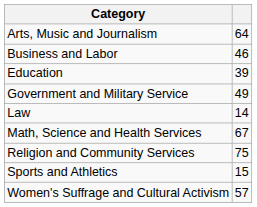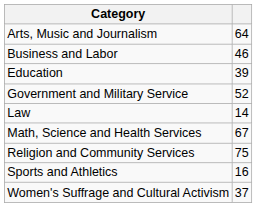 <table class="wikitable">
 <tr>
 <th>Category</th>
 <th></th>
 </tr>
 <tr>
 <td>Arts, Music and Journalism</td>
 <td>64</td>
 </tr>
 <tr>
 <td>Business and Labor</td>
 <td>46</td>
 </tr>
 <tr>
 <td>Education</td>
 <td>39</td>
 </tr>
 <tr>
 <td>Government and Military Service</td>
-<td>49</td>
+<td>52</td>
 </tr>
 <tr>
 <td>Law</td>
 <td>14</td>
 </tr>
 <tr>
 <td>Math, Science and Health Services</td>
 <td>67</td>
 </tr>
 <tr>
 <td>Religion and Community Services</td>
 <td>75</td>
 </tr>
 <tr>
 <td>Sports and Athletics</td>
-<td>15</td>
+<td>16</td>
 </tr>
 <tr>
 <td>Women's Suffrage and Cultural Activism</td>
-<td>57</td>
+<td>37</td>
 </tr>
 </table>
